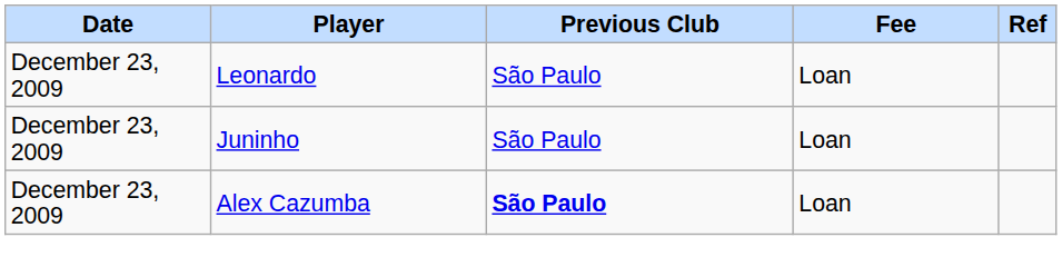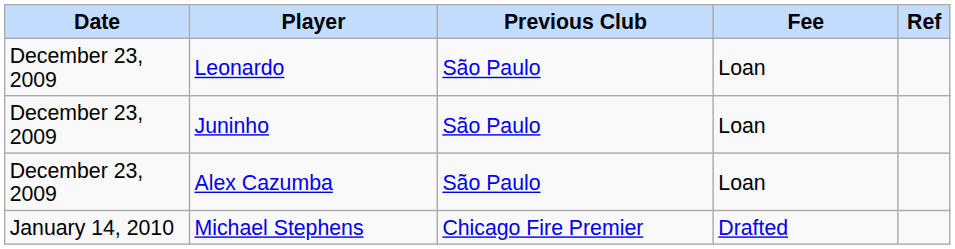 <table class="wikitable" style="text-align:left; font-size:95%;">
 <tr>
 <th style="background:#c2ddff; width:125px;">Date</th>
 <th style="background:#c2ddff; width:170px;">Player</th>
 <th style="background:#c2ddff; width:190px;">Previous Club</th>
 <th style="background:#c2ddff; width:125px;">Fee</th>
 <th style="background:#c2ddff; width:30px;">Ref</th>
 </tr>
 <tr>
 <td>December 23, 2009</td>
 <td> <a href='#'>Leonardo</a></td>
 <td> <a href='#'>São Paulo</a></td>
 <td>Loan</td>
 <td></td>
 </tr>
 <tr>
 <td>December 23, 2009</td>
 <td> <a href='#'>Juninho</a></td>
 <td> <a href='#'>São Paulo</a></td>
 <td>Loan</td>
 <td></td>
 </tr>
 <tr>
 <td>December 23, 2009</td>
 <td> <a href='#'>Alex Cazumba</a></td>
-<td><strong> <a href='#'>São Paulo</a></strong></td>
+<td> <a href='#'>São Paulo</a></td>
 <td>Loan</td>
 <td></td>
 </tr>
+<tr>
+<td>January 14, 2010</td>
+<td> <a href='#'>Michael Stephens</a></td>
+<td> <a href='#'>Chicago Fire Premier</a></td>
+<td><a href='#'>Drafted</a></td>
+<td></td>
+</tr>
 </table>
